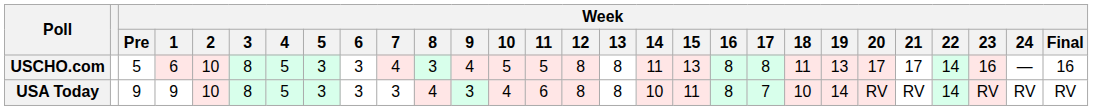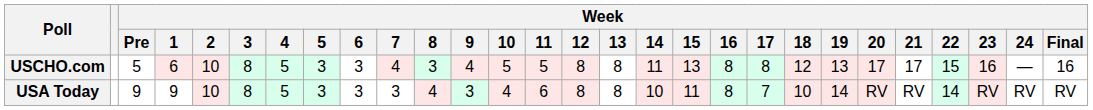 <table class="wikitable" style="white-space:nowrap;">
 <tr>
 <th scope="col" width="100" rowspan="2">Poll</th>
 <th rowspan="2"></th>
 <th colspan="26">Week</th>
 </tr>
 <tr>
 <th scope="col" width="30">Pre</th>
 <th scope="col" width="30">1</th>
 <th scope="col" width="30">2</th>
 <th scope="col" width="30">3</th>
 <th scope="col" width="30">4</th>
 <th scope="col" width="30">5</th>
 <th scope="col" width="30">6</th>
 <th scope="col" width="30">7</th>
 <th scope="col" width="30">8</th>
 <th scope="col" width="30">9</th>
 <th scope="col" width="30">10</th>
 <th scope="col" width="30">11</th>
 <th scope="col" width="30">12</th>
 <th scope="col" width="30">13</th>
 <th scope="col" width="30">14</th>
 <th scope="col" width="30">15</th>
 <th scope="col" width="30">16</th>
 <th scope="col" width="30">17</th>
 <th scope="col" width="30">18</th>
 <th scope="col" width="30">19</th>
 <th scope="col" width="30">20</th>
 <th scope="col" width="30">21</th>
 <th scope="col" width="30">22</th>
 <th scope="col" width="30">23</th>
 <th scope="col" width="30">24</th>
 <th scope="col" width="30">Final</th>
 </tr>
 <tr style="text-align:center;">
 <th>USCHO.com</th>
 <td bgcolor=FFFFFF></td>
 <td bgcolor=FFFFFF>5</td>
 <td bgcolor=FFE6E6>6</td>
 <td bgcolor=FFE6E6>10</td>
 <td bgcolor=D8FFEB>8</td>
 <td bgcolor=D8FFEB>5</td>
 <td bgcolor=D8FFEB>3</td>
 <td bgcolor=FFFFFF>3</td>
 <td bgcolor=FFE6E6>4</td>
 <td bgcolor=D8FFEB>3</td>
 <td bgcolor=FFE6E6>4</td>
 <td bgcolor=FFE6E6>5</td>
 <td bgcolor=FFE6E6>5</td>
 <td bgcolor=FFE6E6>8</td>
 <td bgcolor=FFFFFF>8</td>
 <td bgcolor=FFE6E6>11</td>
 <td bgcolor=FFE6E6>13</td>
 <td bgcolor=D8FFEB>8</td>
 <td bgcolor=D8FFEB>8</td>
-<td bgcolor= FFE6E6>11</td>
+<td bgcolor= FFE6E6>12</td>
 <td bgcolor=FFE6E6>13</td>
 <td bgcolor=FFE6E6>17</td>
 <td bgcolor=FFFFFF>17</td>
-<td bgcolor=D8FFEB>14</td>
+<td bgcolor=D8FFEB>15</td>
 <td bgcolor=FFE6E6>16</td>
 <td bgcolor=FFFFFF>—</td>
 <td bgcolor=FFFFFF>16</td>
 </tr>
 <tr style="text-align:center;">
 <th>USA Today</th>
 <td bgcolor=FFFFFF></td>
 <td bgcolor=FFFFFF>9</td>
 <td bgcolor=FFFFFF>9</td>
 <td bgcolor=FFE6E6>10</td>
 <td bgcolor=D8FFEB>8</td>
 <td bgcolor=D8FFEB>5</td>
 <td bgcolor=D8FFEB>3</td>
 <td bgcolor=FFFFFF>3</td>
 <td bgcolor=FFFFFF>3</td>
 <td bgcolor=FFE6E6>4</td>
 <td bgcolor=D8FFEB>3</td>
 <td bgcolor=FFE6E6>4</td>
 <td bgcolor=FFE6E6>6</td>
 <td bgcolor=FFE6E6>8</td>
 <td bgcolor=FFFFFF>8</td>
 <td bgcolor=FFE6E6>10</td>
 <td bgcolor=FFE6E6>11</td>
 <td bgcolor=D8FFEB>8</td>
 <td bgcolor=D8FFEB>7</td>
 <td bgcolor=FFE6E6>10</td>
 <td bgcolor=FFE6E6>14</td>
 <td bgcolor=FFE6E6>RV</td>
 <td bgcolor=FFFFFF>RV</td>
 <td bgcolor=D8FFEB>14</td>
 <td bgcolor=FFE6E6>RV</td>
 <td bgcolor=FFFFFF>RV</td>
 <td bgcolor=FFFFFF>RV</td>
 </tr>
 </table>
